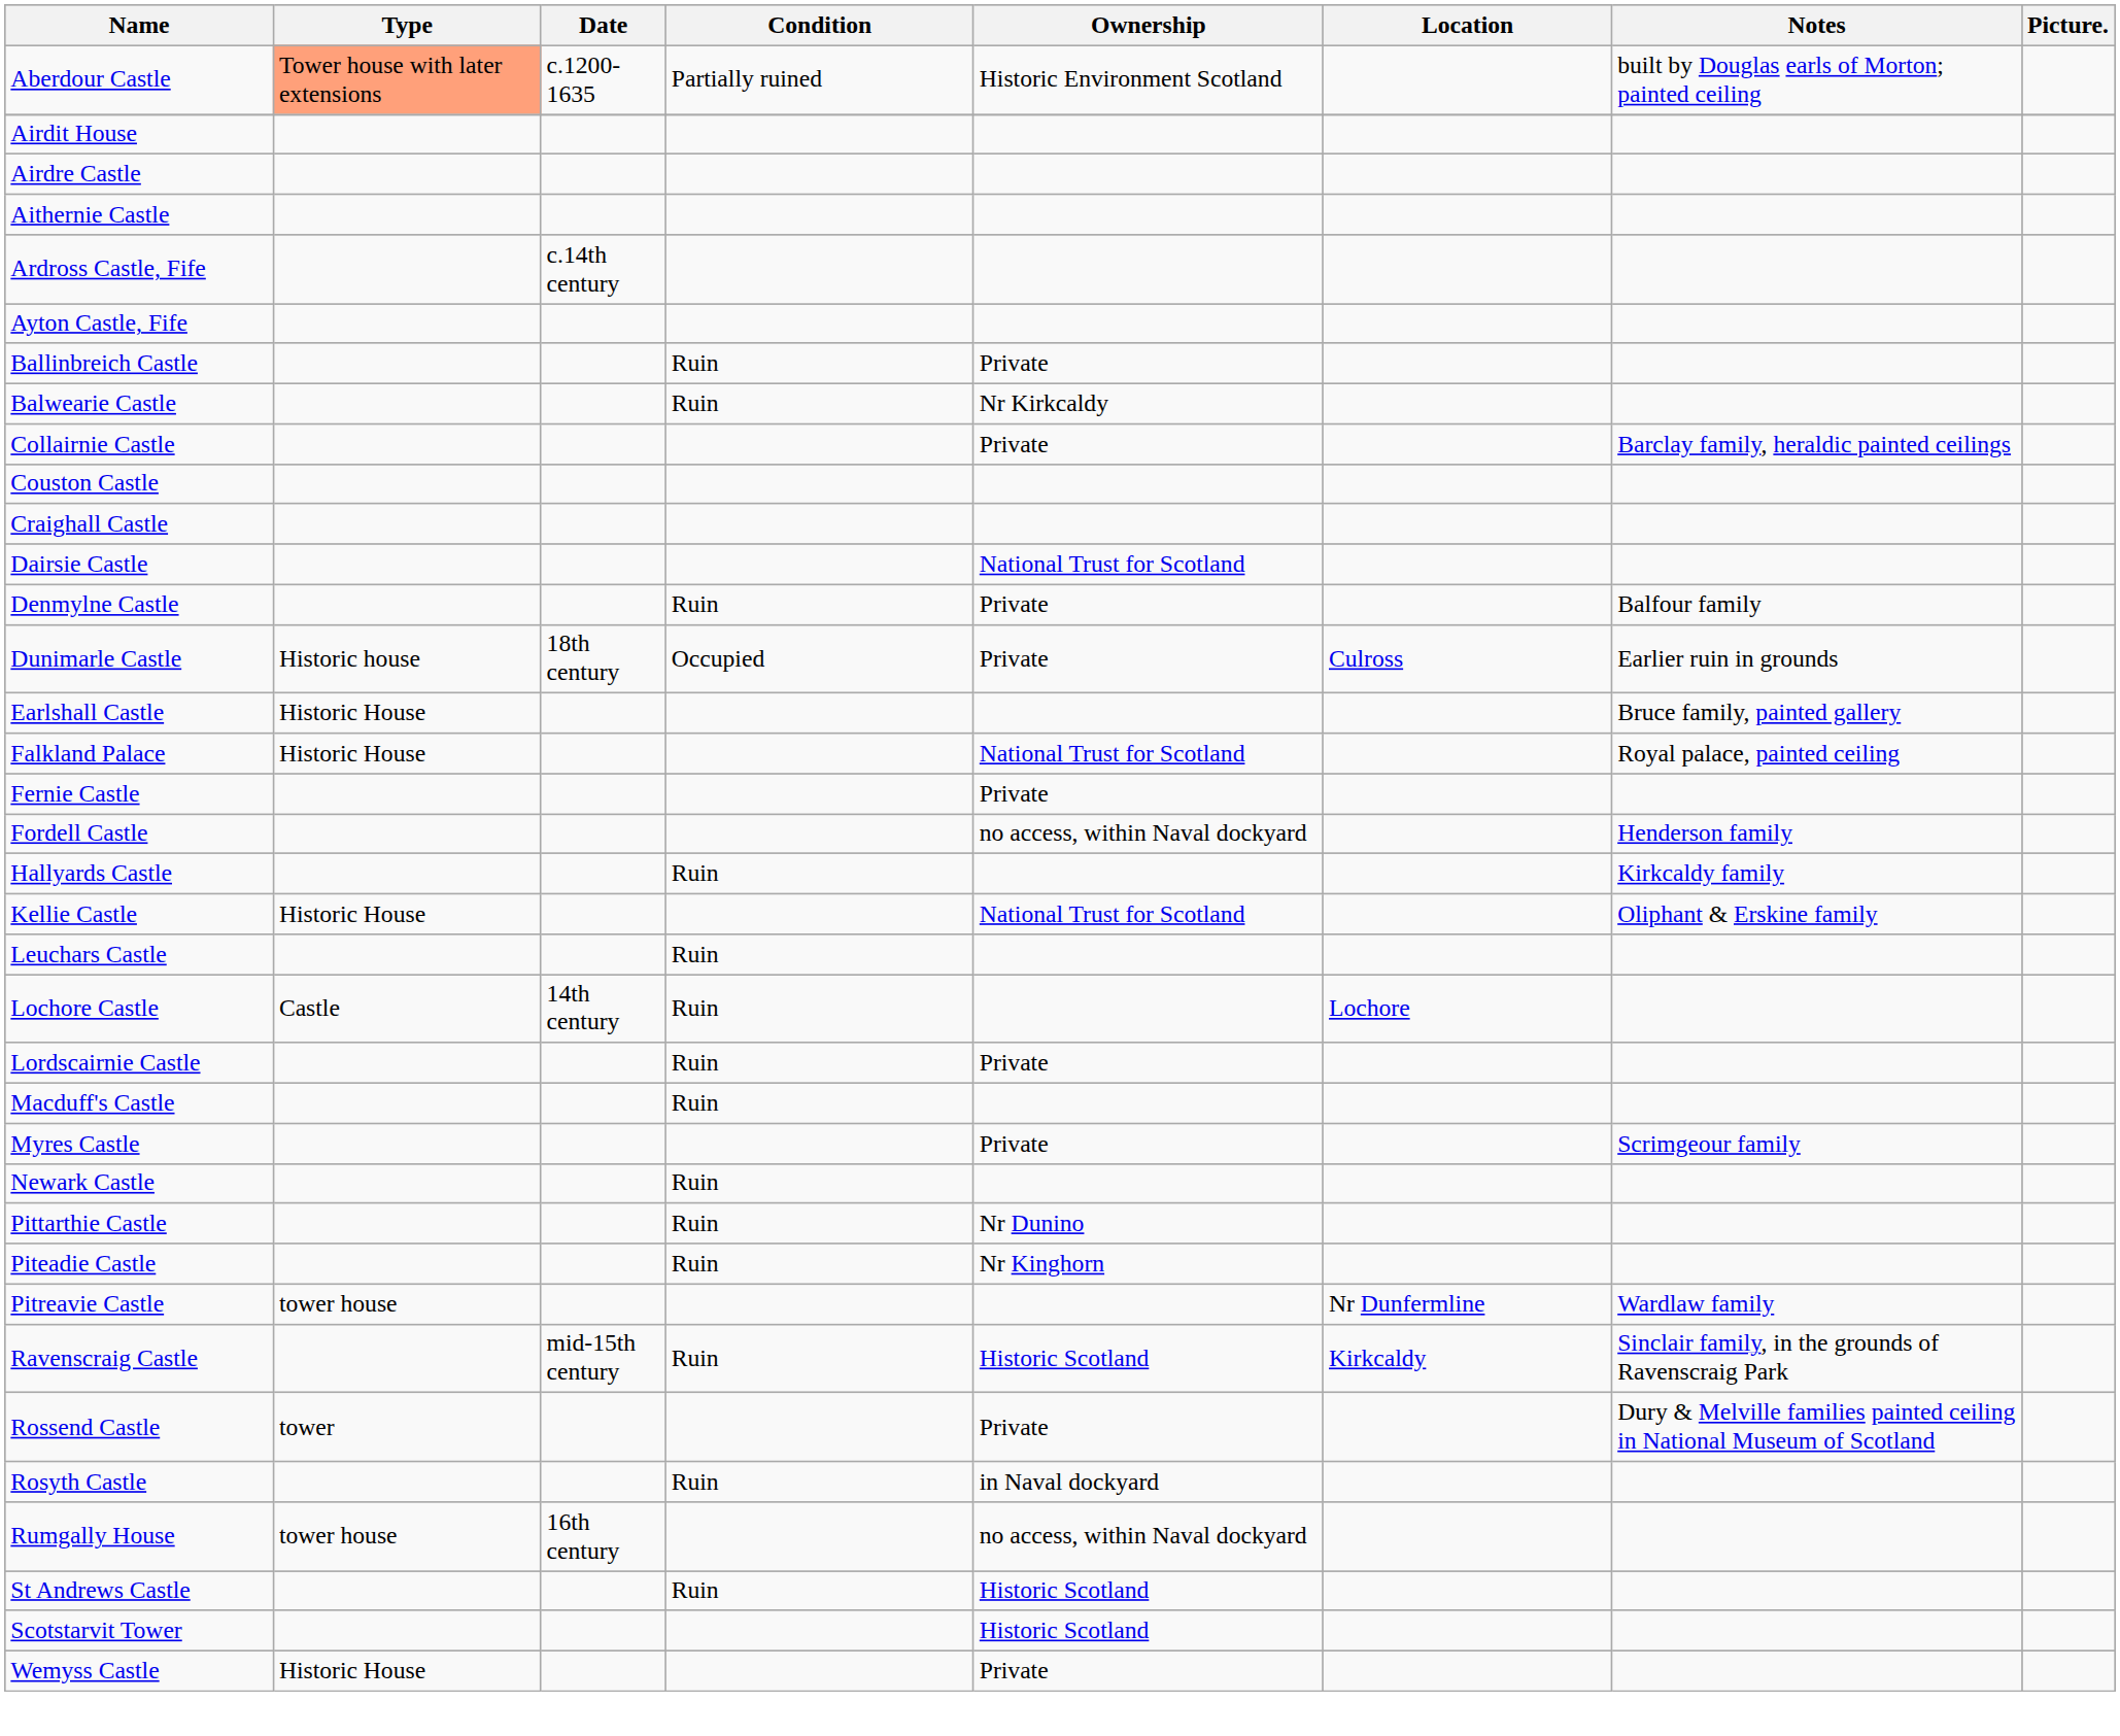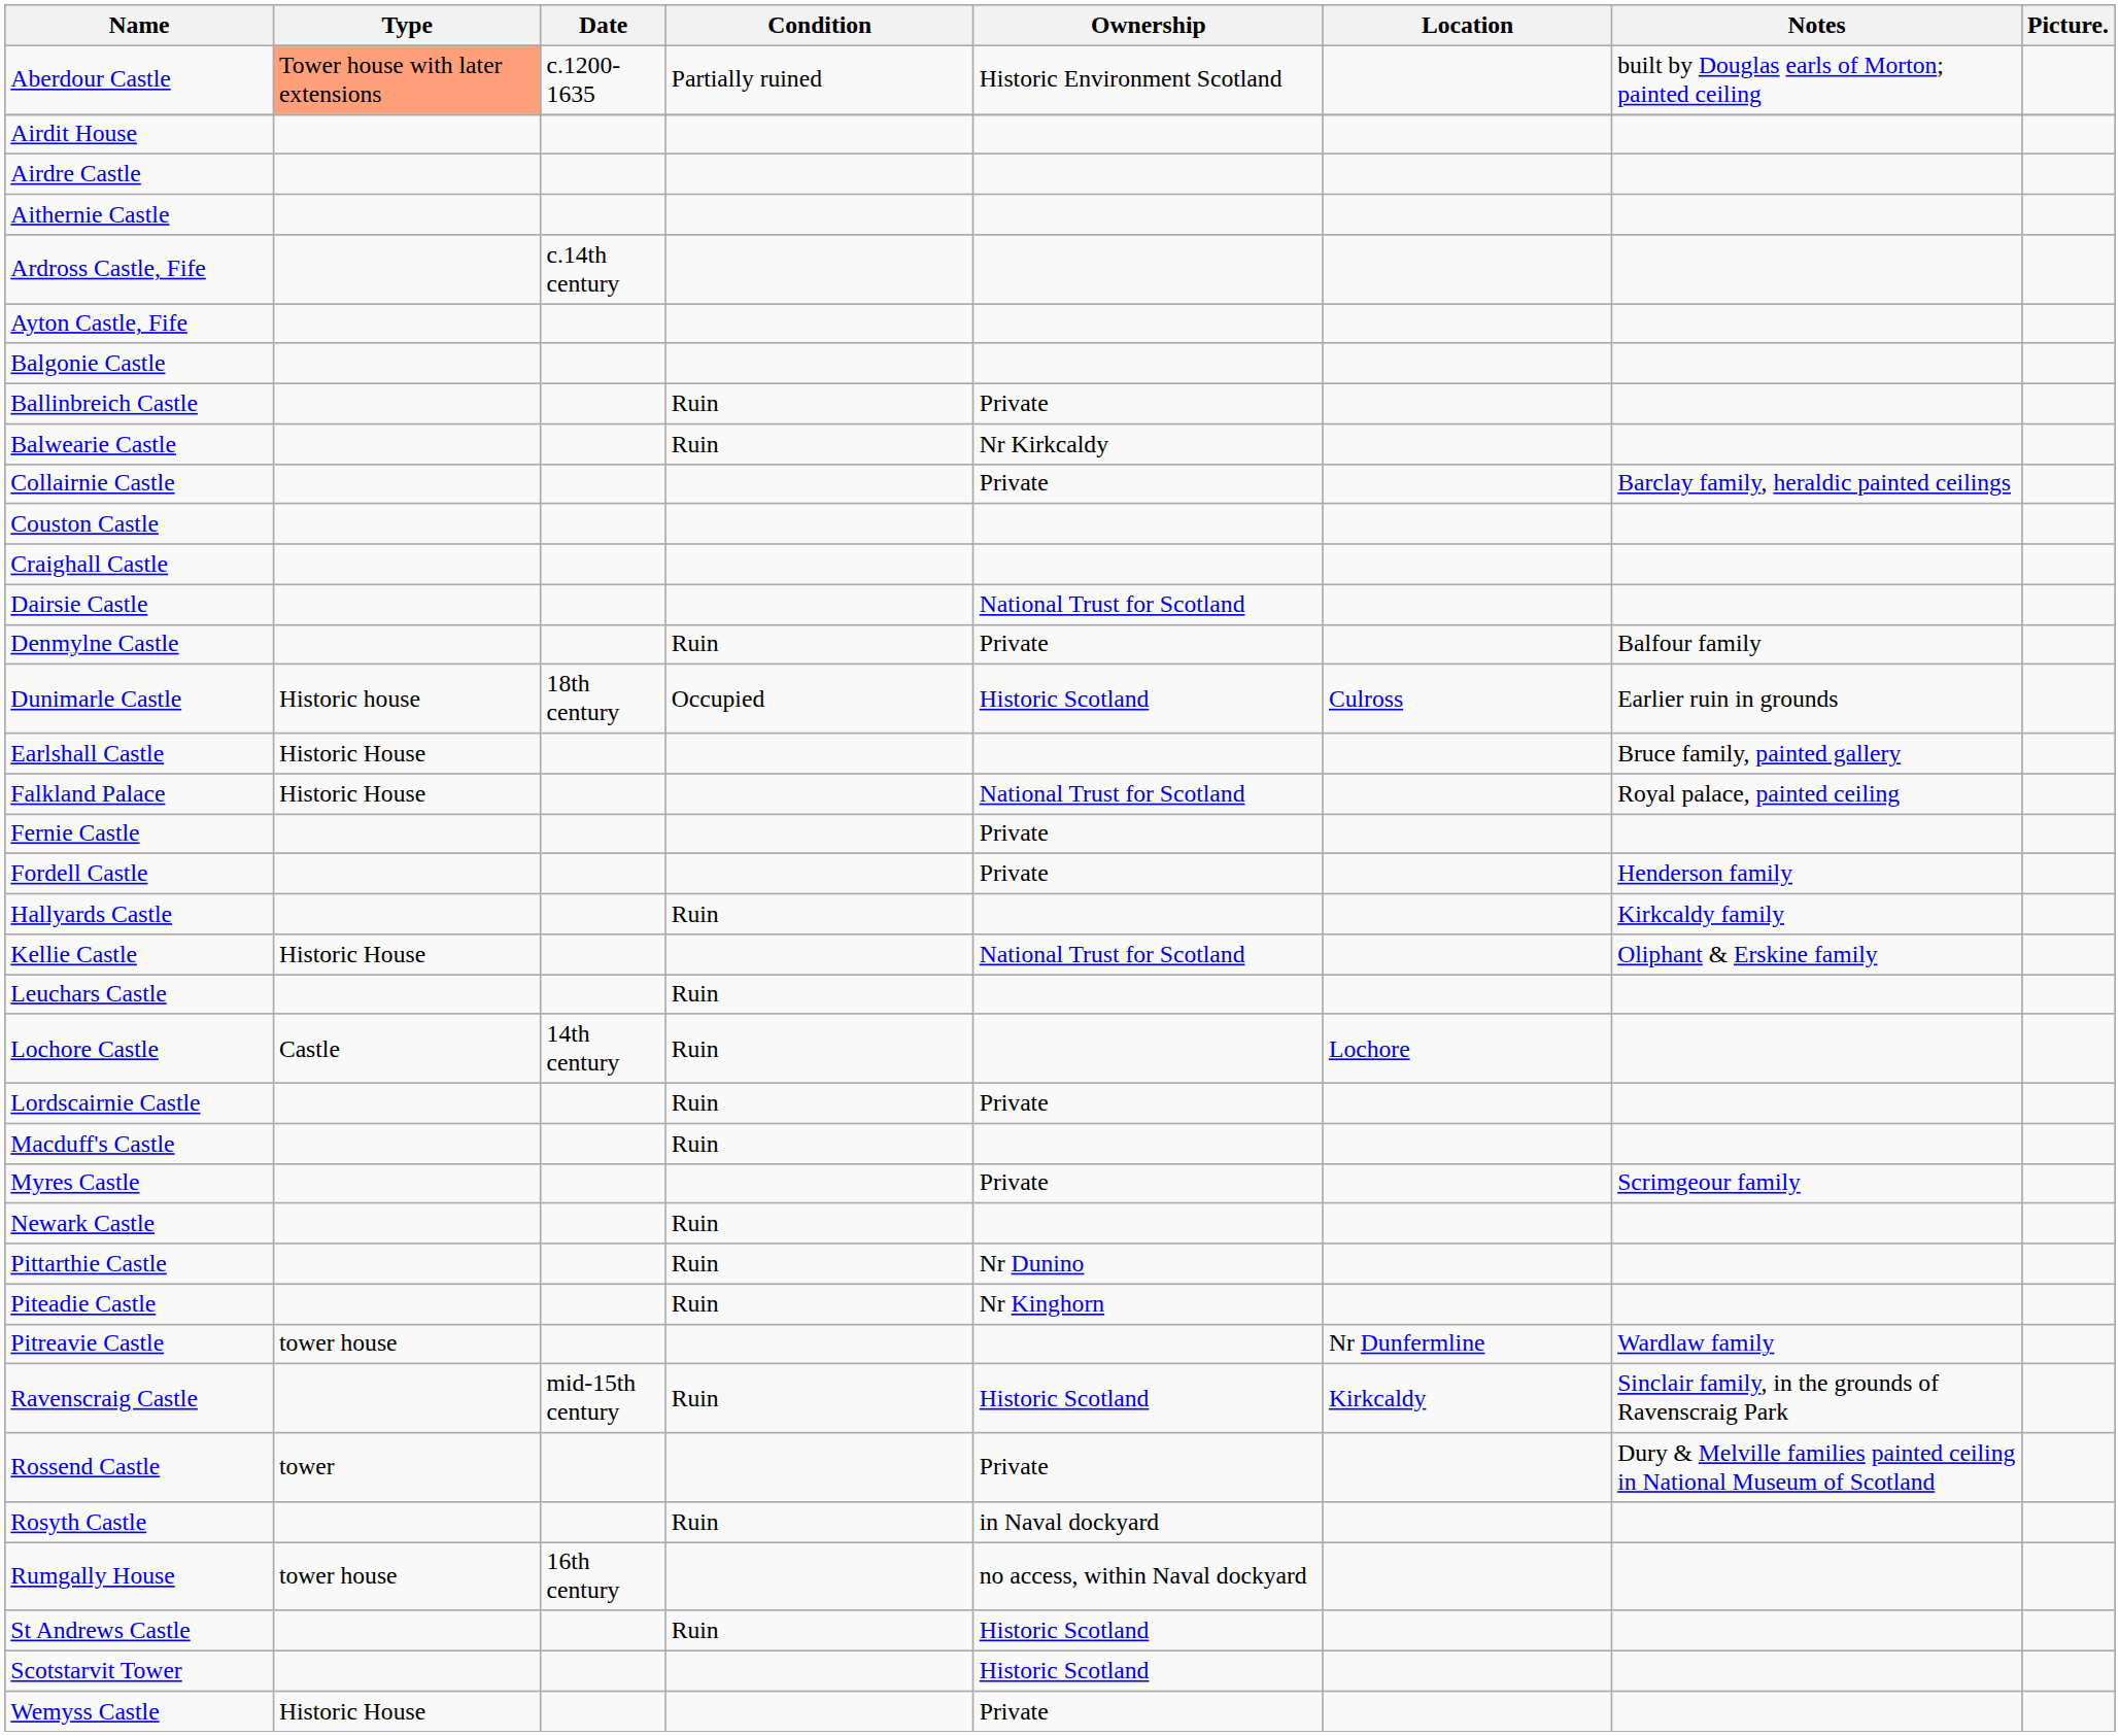 <table class="wikitable sortable" style="font-size:90%">
 <tr>
 <th style="width:13%;">Name</th>
 <th style="width:13%;">Type</th>
 <th style="width:6%;">Date</th>
 <th style="width:15%;">Condition</th>
 <th style="width:17%;">Ownership</th>
 <th style="width:14%;">Location</th>
 <th style="width:20%;">Notes</th>
 <th style="width:20%;">Picture.</th>
 </tr>
 <tr>
 <td><a href='#'>Aberdour Castle</a></td>
 <td style="background: lightsalmon;">Tower house with later extensions</td>
 <td>c.1200-1635</td>
 <td>Partially ruined</td>
 <td>Historic Environment Scotland</td>
 <td></td>
 <td>built by <a href='#'>Douglas</a> <a href='#'>earls of Morton</a>; <a href='#'>painted ceiling</a></td>
 <td></td>
 </tr>
 <tr>
 </tr>
 <tr>
 <td><a href='#'>Airdit House</a></td>
 <td></td>
 <td></td>
 <td></td>
 <td></td>
 <td></td>
 <td></td>
 <td></td>
 </tr>
 <tr>
 <td><a href='#'>Airdre Castle</a></td>
 <td></td>
 <td></td>
 <td></td>
 <td></td>
 <td></td>
 <td></td>
 <td></td>
 </tr>
 <tr>
 <td><a href='#'>Aithernie Castle</a></td>
 <td></td>
 <td></td>
 <td></td>
 <td></td>
 <td></td>
 <td></td>
 <td></td>
 </tr>
 <tr>
 <td><a href='#'>Ardross Castle, Fife</a></td>
 <td></td>
 <td>c.14th century</td>
 <td></td>
 <td></td>
 <td></td>
 <td></td>
 <td></td>
 </tr>
 <tr>
 <td><a href='#'>Ayton Castle, Fife</a></td>
+<td></td>
+<td></td>
+<td></td>
+<td></td>
+<td></td>
+<td></td>
+<td></td>
+</tr>
+<tr>
+<td><a href='#'>Balgonie Castle</a></td>
 <td></td>
 <td></td>
 <td></td>
 <td></td>
 <td></td>
 <td></td>
 <td></td>
 </tr>
 <tr>
 <td><a href='#'>Ballinbreich Castle</a></td>
 <td></td>
 <td></td>
 <td>Ruin</td>
 <td>Private</td>
 <td></td>
 <td></td>
 <td></td>
 </tr>
 <tr>
 <td><a href='#'>Balwearie Castle</a></td>
 <td></td>
 <td></td>
 <td>Ruin</td>
 <td>Nr Kirkcaldy</td>
 <td></td>
 <td></td>
 <td></td>
 </tr>
 <tr>
 <td><a href='#'>Collairnie Castle</a></td>
 <td></td>
 <td></td>
 <td></td>
 <td>Private</td>
 <td></td>
 <td><a href='#'>Barclay family</a>, <a href='#'>heraldic painted ceilings</a></td>
 <td></td>
 </tr>
 <tr>
 <td><a href='#'>Couston Castle</a></td>
 <td></td>
 <td></td>
 <td></td>
 <td></td>
 <td></td>
 <td></td>
 <td></td>
 </tr>
 <tr>
 <td><a href='#'>Craighall Castle</a></td>
 <td></td>
 <td></td>
 <td></td>
 <td></td>
 <td></td>
 <td></td>
 <td></td>
 </tr>
 <tr>
 <td><a href='#'>Dairsie Castle</a></td>
 <td></td>
 <td></td>
 <td></td>
 <td><a href='#'>National Trust for Scotland</a></td>
 <td></td>
 <td></td>
 <td></td>
 </tr>
 <tr>
 <td><a href='#'>Denmylne Castle</a></td>
 <td></td>
 <td></td>
 <td>Ruin</td>
 <td>Private</td>
 <td></td>
 <td>Balfour family</td>
 <td></td>
 </tr>
 <tr>
 <td><a href='#'>Dunimarle Castle</a></td>
 <td>Historic house</td>
 <td>18th century</td>
 <td>Occupied</td>
-<td>Private</td>
+<td><a href='#'>Historic Scotland</a></td>
 <td><a href='#'>Culross</a> </td>
 <td>Earlier ruin in grounds</td>
 <td></td>
 </tr>
 <tr>
 <td><a href='#'>Earlshall Castle</a></td>
 <td>Historic House</td>
 <td></td>
 <td></td>
 <td></td>
 <td></td>
 <td Clan Bruce>Bruce family, <a href='#'>painted gallery</a></td>
 <td></td>
 </tr>
 <tr>
 <td><a href='#'>Falkland Palace</a></td>
 <td>Historic House</td>
 <td></td>
 <td></td>
 <td><a href='#'>National Trust for Scotland</a></td>
 <td></td>
 <td>Royal palace, <a href='#'>painted ceiling</a></td>
 <td></td>
 </tr>
 <tr>
 <td><a href='#'>Fernie Castle</a></td>
 <td></td>
 <td></td>
 <td></td>
 <td>Private</td>
 <td></td>
 <td></td>
 <td></td>
 </tr>
 <tr>
 <td><a href='#'>Fordell Castle</a></td>
 <td></td>
 <td></td>
 <td></td>
-<td>no access, within Naval dockyard</td>
+<td>Private</td>
 <td></td>
 <td><a href='#'>Henderson family</a></td>
 <td></td>
 </tr>
 <tr>
 <td><a href='#'>Hallyards Castle</a></td>
 <td></td>
 <td></td>
 <td>Ruin</td>
 <td></td>
 <td></td>
 <td><a href='#'>Kirkcaldy family</a></td>
 <td></td>
 </tr>
 <tr>
 <td><a href='#'>Kellie Castle</a></td>
 <td>Historic House</td>
 <td></td>
 <td></td>
 <td><a href='#'>National Trust for Scotland</a></td>
 <td></td>
 <td><a href='#'>Oliphant</a> & <a href='#'>Erskine family</a></td>
 <td></td>
 </tr>
 <tr>
 <td><a href='#'>Leuchars Castle</a></td>
 <td></td>
 <td></td>
 <td>Ruin</td>
 <td></td>
 <td></td>
 <td></td>
 <td></td>
 </tr>
 <tr>
 <td><a href='#'>Lochore Castle</a></td>
 <td>Castle</td>
 <td>14th century</td>
 <td>Ruin</td>
 <td></td>
 <td><a href='#'>Lochore</a></td>
 <td></td>
 <td></td>
 </tr>
 <tr>
 <td><a href='#'>Lordscairnie Castle</a></td>
 <td></td>
 <td></td>
 <td>Ruin</td>
 <td>Private</td>
 <td></td>
 <td></td>
 <td></td>
 </tr>
 <tr>
 <td><a href='#'>Macduff's Castle</a></td>
 <td></td>
 <td></td>
 <td>Ruin</td>
 <td></td>
 <td></td>
 <td></td>
 <td></td>
 </tr>
 <tr>
 <td><a href='#'>Myres Castle</a></td>
 <td></td>
 <td></td>
 <td></td>
 <td>Private</td>
 <td></td>
 <td><a href='#'>Scrimgeour family</a></td>
 <td></td>
 </tr>
 <tr>
 <td><a href='#'>Newark Castle</a></td>
 <td></td>
 <td></td>
 <td>Ruin</td>
 <td></td>
 <td></td>
 <td></td>
 <td><br></td>
 </tr>
 <tr>
 <td><a href='#'>Pittarthie Castle</a></td>
 <td></td>
 <td></td>
 <td>Ruin</td>
 <td>Nr <a href='#'>Dunino</a></td>
 <td></td>
 <td></td>
 <td></td>
 </tr>
 <tr>
 <td><a href='#'>Piteadie Castle</a></td>
 <td></td>
 <td></td>
 <td>Ruin</td>
 <td>Nr <a href='#'>Kinghorn</a></td>
 <td></td>
 <td></td>
 <td></td>
 </tr>
 <tr>
 <td><a href='#'>Pitreavie Castle</a></td>
 <td>tower house</td>
 <td></td>
 <td></td>
 <td></td>
 <td>Nr <a href='#'>Dunfermline</a></td>
 <td><a href='#'>Wardlaw family</a></td>
 <td></td>
 </tr>
 <tr>
 <td><a href='#'>Ravenscraig Castle</a></td>
 <td></td>
 <td>mid-15th century</td>
 <td>Ruin</td>
 <td><a href='#'>Historic Scotland</a></td>
 <td><a href='#'>Kirkcaldy</a></td>
 <td><a href='#'>Sinclair family</a>, in the grounds of Ravenscraig Park</td>
 <td></td>
 </tr>
 <tr>
 <td><a href='#'>Rossend Castle</a></td>
 <td>tower</td>
 <td></td>
 <td></td>
 <td>Private</td>
 <td></td>
 <td>Dury & <a href='#'>Melville families</a> <a href='#'>painted ceiling in National Museum of Scotland</a></td>
 <td></td>
 </tr>
 <tr>
 <td><a href='#'>Rosyth Castle</a></td>
 <td></td>
 <td></td>
 <td>Ruin</td>
 <td>in Naval dockyard</td>
 <td></td>
 <td></td>
 <td></td>
 </tr>
 <tr>
 <td><a href='#'>Rumgally House</a></td>
 <td>tower house</td>
 <td>16th century</td>
 <td></td>
 <td>no access, within Naval dockyard</td>
 <td></td>
 <td></td>
 <td></td>
 </tr>
 <tr>
 <td><a href='#'>St Andrews Castle</a></td>
 <td></td>
 <td></td>
 <td>Ruin</td>
 <td><a href='#'>Historic Scotland</a></td>
 <td></td>
 <td></td>
 <td></td>
 </tr>
 <tr>
 <td><a href='#'>Scotstarvit Tower</a></td>
 <td></td>
 <td></td>
 <td></td>
 <td><a href='#'>Historic Scotland</a></td>
 <td></td>
 <td></td>
 <td></td>
 </tr>
 <tr>
 <td><a href='#'>Wemyss Castle</a></td>
 <td>Historic House</td>
 <td></td>
 <td></td>
 <td>Private</td>
 <td></td>
 <td></td>
 <td></td>
 </tr>
 </table>
